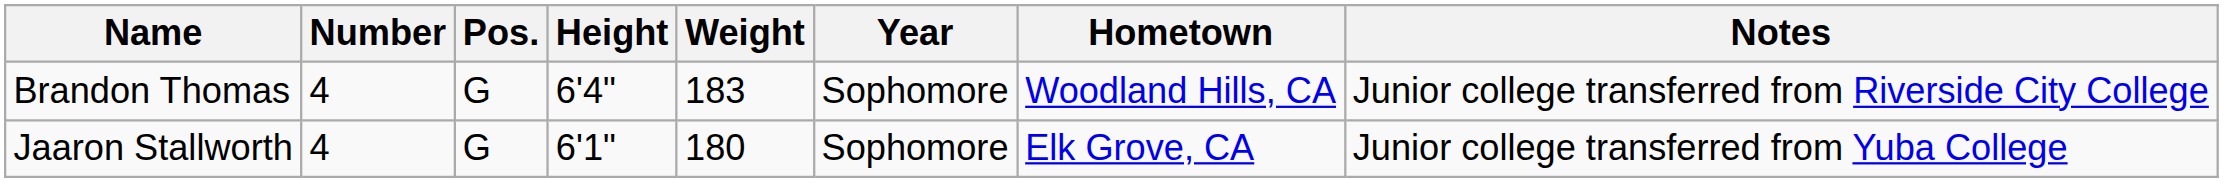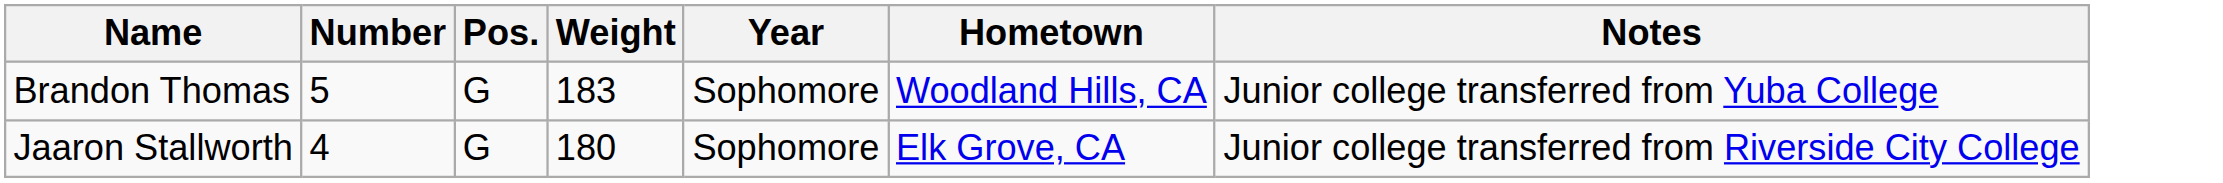 <table class="wikitable sortable" border="1">
 <tr>
 <th>Name</th>
 <th>Number</th>
 <th>Pos.</th>
-<th>Height</th>
 <th>Weight</th>
 <th>Year</th>
 <th>Hometown</th>
 <th class="unsortable">Notes</th>
 </tr>
 <tr>
 <td>Brandon Thomas</td>
-<td>4</td>
+<td>5</td>
 <td>G</td>
-<td>6'4"</td>
 <td>183</td>
 <td>Sophomore</td>
 <td><a href='#'>Woodland Hills, CA</a></td>
-<td>Junior college transferred from <a href='#'>Riverside City College</a></td>
+<td>Junior college transferred from <a href='#'>Yuba College</a></td>
 </tr>
 <tr>
 <td>Jaaron Stallworth</td>
 <td>4</td>
 <td>G</td>
-<td>6'1"</td>
 <td>180</td>
 <td>Sophomore</td>
 <td><a href='#'>Elk Grove, CA</a></td>
-<td>Junior college transferred from <a href='#'>Yuba College</a></td>
+<td>Junior college transferred from <a href='#'>Riverside City College</a></td>
 </tr>
 </table>
